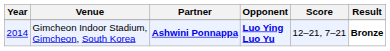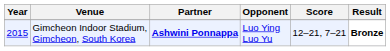 <table class="sortable wikitable" style="font-size: 90%;">
 <tr>
 <th>Year</th>
 <th>Venue</th>
 <th>Partner</th>
 <th>Opponent</th>
 <th>Score</th>
 <th>Result</th>
 </tr>
 <tr>
 </tr>
 <tr style="background:#ECF2FF">
-<td align="center"><a href='#'>2014</a></td>
+<td align="center"><a href='#'>2015</a></td>
 <td align="left">Gimcheon Indoor Stadium,<br><a href='#'>Gimcheon</a>, <a href='#'>South Korea</a></td>
 <td align="left"><strong> <a href='#'>Ashwini Ponnappa</a></strong></td>
-<td align="left"><strong> <a href='#'>Luo Ying</a> <br>  <a href='#'>Luo Yu</a></strong></td>
+<td align="left"> <a href='#'>Luo Ying</a> <br>  <a href='#'>Luo Yu</a></td>
 <td align="left">12–21, 7–21</td>
 <td style="text-align:left; background:white"> <strong>Bronze</strong></td>
 </tr>
 </table>
